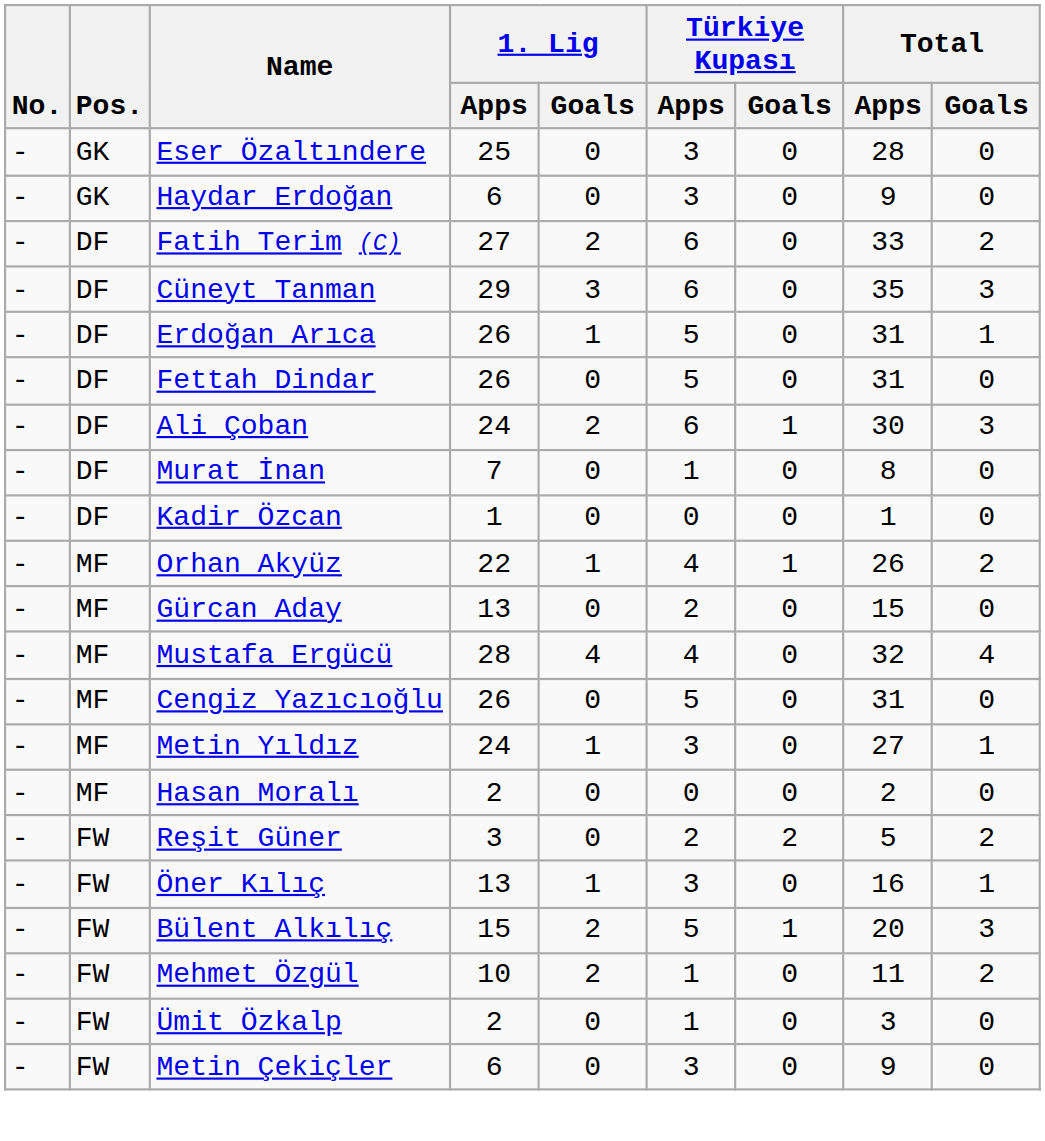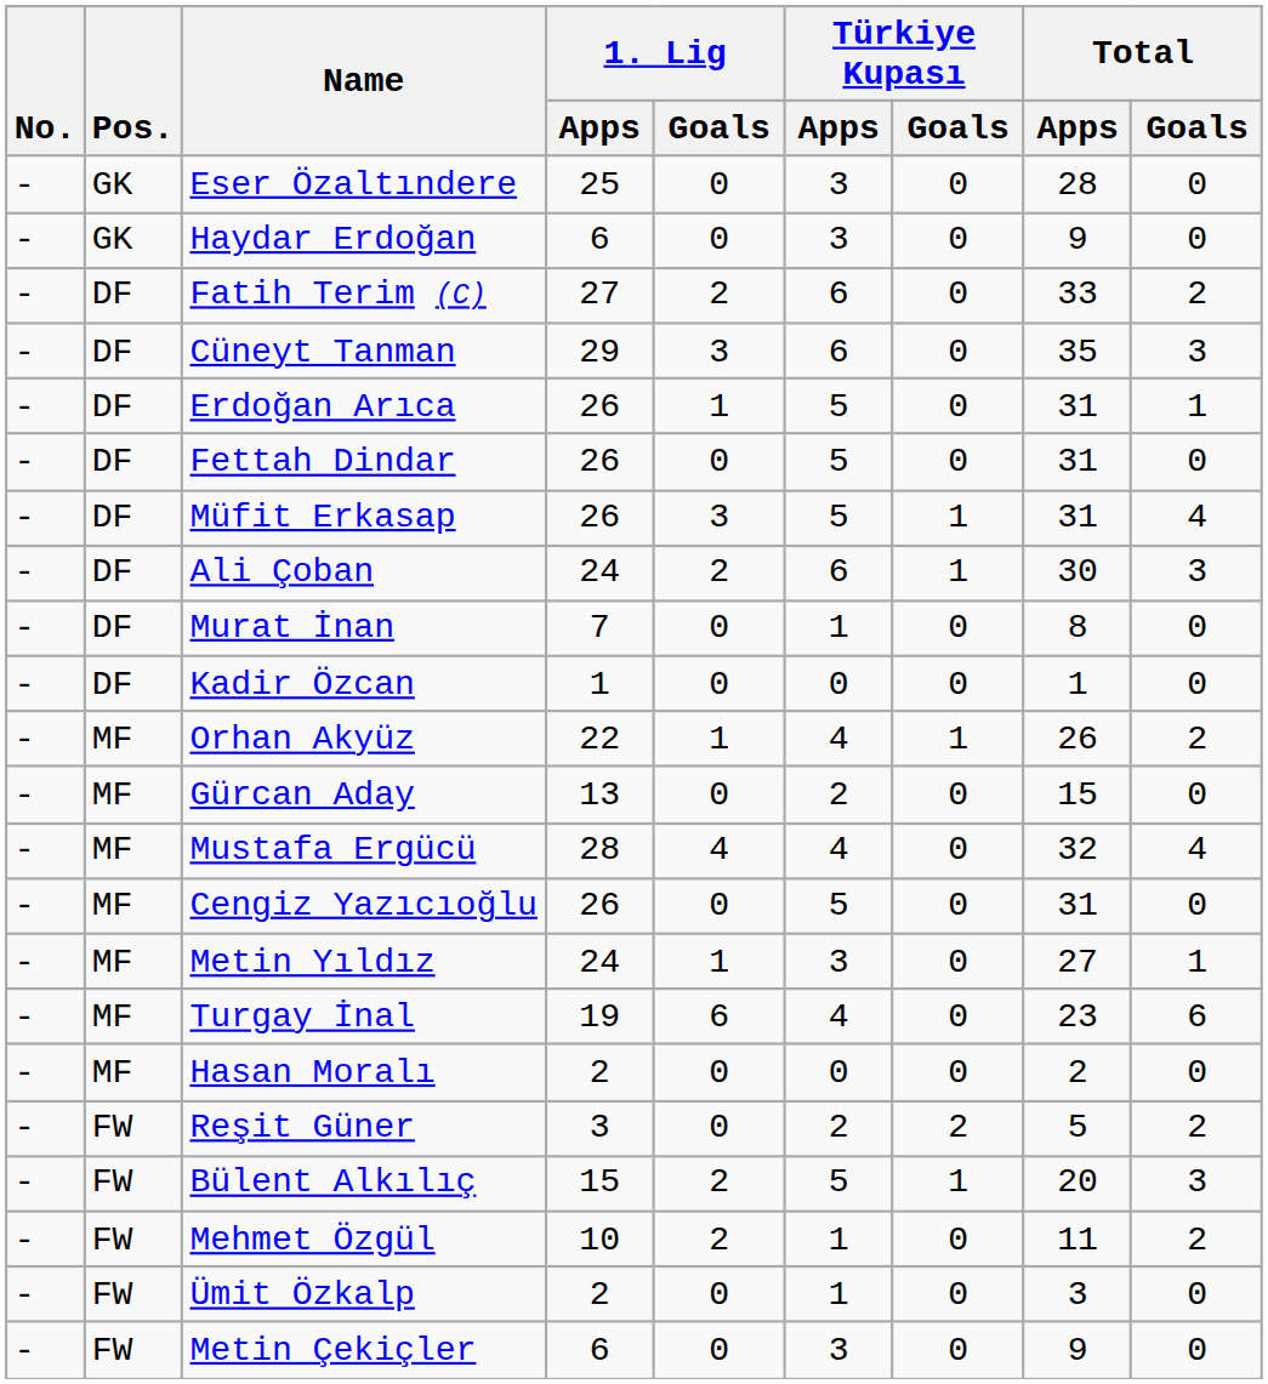 <table class="wikitable" style="text-align:center">
 <tr>
 <th rowspan="2" style="vertical-align:bottom;">No.</th>
 <th rowspan="2" style="vertical-align:bottom;">Pos.</th>
 <th rowspan="2">Name</th>
 <th colspan="2" style="width:85px;"><a href='#'>1. Lig</a></th>
 <th colspan="2" style="width:85px;"><a href='#'>Türkiye Kupası</a></th>
 <th colspan="2" style="width:85px;">Total</th>
 </tr>
 <tr>
 <th>Apps</th>
 <th>Goals</th>
 <th>Apps</th>
 <th>Goals</th>
 <th>Apps</th>
 <th>Goals</th>
 </tr>
 <tr>
 <td align="left">-</td>
 <td align="left">GK</td>
 <td align="left"> <a href='#'>Eser Özaltındere</a></td>
 <td>25</td>
 <td>0</td>
 <td>3</td>
 <td>0</td>
 <td>28</td>
 <td>0</td>
 </tr>
 <tr>
 <td align="left">-</td>
 <td align="left">GK</td>
 <td align="left"> <a href='#'>Haydar Erdoğan</a></td>
 <td>6</td>
 <td>0</td>
 <td>3</td>
 <td>0</td>
 <td>9</td>
 <td>0</td>
 </tr>
 <tr>
 <td align="left">-</td>
 <td align="left">DF</td>
 <td align="left"> <a href='#'>Fatih Terim</a> <small><em><a href='#'>(C)</a></em></small></td>
 <td>27</td>
 <td>2</td>
 <td>6</td>
 <td>0</td>
 <td>33</td>
 <td>2</td>
 </tr>
 <tr>
 <td align="left">-</td>
 <td align="left">DF</td>
 <td align="left"> <a href='#'>Cüneyt Tanman</a></td>
 <td>29</td>
 <td>3</td>
 <td>6</td>
 <td>0</td>
 <td>35</td>
 <td>3</td>
 </tr>
 <tr>
 <td align="left">-</td>
 <td align="left">DF</td>
 <td align="left"> <a href='#'>Erdoğan Arıca</a></td>
 <td>26</td>
 <td>1</td>
 <td>5</td>
 <td>0</td>
 <td>31</td>
 <td>1</td>
 </tr>
 <tr>
 <td align="left">-</td>
 <td align="left">DF</td>
 <td align="left"> <a href='#'>Fettah Dindar</a></td>
 <td>26</td>
 <td>0</td>
 <td>5</td>
 <td>0</td>
 <td>31</td>
 <td>0</td>
+</tr>
+<tr>
+<td align="left">-</td>
+<td align="left">DF</td>
+<td align="left"> <a href='#'>Müfit Erkasap</a></td>
+<td>26</td>
+<td>3</td>
+<td>5</td>
+<td>1</td>
+<td>31</td>
+<td>4</td>
 </tr>
 <tr>
 <td align="left">-</td>
 <td align="left">DF</td>
 <td align="left"> <a href='#'>Ali Çoban</a></td>
 <td>24</td>
 <td>2</td>
 <td>6</td>
 <td>1</td>
 <td>30</td>
 <td>3</td>
 </tr>
 <tr>
 <td align="left">-</td>
 <td align="left">DF</td>
 <td align="left"> <a href='#'>Murat İnan</a></td>
 <td>7</td>
 <td>0</td>
 <td>1</td>
 <td>0</td>
 <td>8</td>
 <td>0</td>
 </tr>
 <tr>
 <td align="left">-</td>
 <td align="left">DF</td>
 <td align="left"> <a href='#'>Kadir Özcan</a></td>
 <td>1</td>
 <td>0</td>
 <td>0</td>
 <td>0</td>
 <td>1</td>
 <td>0</td>
 </tr>
 <tr>
 <td align="left">-</td>
 <td align="left">MF</td>
 <td align="left"> <a href='#'>Orhan Akyüz</a></td>
 <td>22</td>
 <td>1</td>
 <td>4</td>
 <td>1</td>
 <td>26</td>
 <td>2</td>
 </tr>
 <tr>
 <td align="left">-</td>
 <td align="left">MF</td>
 <td align="left"> <a href='#'>Gürcan Aday</a></td>
 <td>13</td>
 <td>0</td>
 <td>2</td>
 <td>0</td>
 <td>15</td>
 <td>0</td>
 </tr>
 <tr>
 <td align="left">-</td>
 <td align="left">MF</td>
 <td align="left"> <a href='#'>Mustafa Ergücü</a></td>
 <td>28</td>
 <td>4</td>
 <td>4</td>
 <td>0</td>
 <td>32</td>
 <td>4</td>
 </tr>
 <tr>
 <td align="left">-</td>
 <td align="left">MF</td>
 <td align="left"> <a href='#'>Cengiz Yazıcıoğlu</a></td>
 <td>26</td>
 <td>0</td>
 <td>5</td>
 <td>0</td>
 <td>31</td>
 <td>0</td>
 </tr>
 <tr>
 <td align="left">-</td>
 <td align="left">MF</td>
 <td align="left"> <a href='#'>Metin Yıldız</a></td>
 <td>24</td>
 <td>1</td>
 <td>3</td>
 <td>0</td>
 <td>27</td>
 <td>1</td>
 </tr>
 <tr>
 <td align="left">-</td>
 <td align="left">MF</td>
+<td align="left"> <a href='#'>Turgay İnal</a></td>
+<td>19</td>
+<td>6</td>
+<td>4</td>
+<td>0</td>
+<td>23</td>
+<td>6</td>
+</tr>
+<tr>
+<td align="left">-</td>
+<td align="left">MF</td>
 <td align="left"> <a href='#'>Hasan Moralı</a></td>
 <td>2</td>
 <td>0</td>
 <td>0</td>
 <td>0</td>
 <td>2</td>
 <td>0</td>
 </tr>
 <tr>
 <td align="left">-</td>
 <td align="left">FW</td>
 <td align="left"> <a href='#'>Reşit Güner</a></td>
 <td>3</td>
 <td>0</td>
 <td>2</td>
 <td>2</td>
 <td>5</td>
 <td>2</td>
-</tr>
-<tr>
-<td align="left">-</td>
-<td align="left">FW</td>
-<td align="left"> <a href='#'>Öner Kılıç</a></td>
-<td>13</td>
-<td>1</td>
-<td>3</td>
-<td>0</td>
-<td>16</td>
-<td>1</td>
 </tr>
 <tr>
 <td align="left">-</td>
 <td align="left">FW</td>
 <td align="left"> <a href='#'>Bülent Alkılıç</a></td>
 <td>15</td>
 <td>2</td>
 <td>5</td>
 <td>1</td>
 <td>20</td>
 <td>3</td>
 </tr>
 <tr>
 <td align="left">-</td>
 <td align="left">FW</td>
 <td align="left"> <a href='#'>Mehmet Özgül</a></td>
 <td>10</td>
 <td>2</td>
 <td>1</td>
 <td>0</td>
 <td>11</td>
 <td>2</td>
 </tr>
 <tr>
 <td align="left">-</td>
 <td align="left">FW</td>
 <td align="left"> <a href='#'>Ümit Özkalp</a></td>
 <td>2</td>
 <td>0</td>
 <td>1</td>
 <td>0</td>
 <td>3</td>
 <td>0</td>
 </tr>
 <tr>
 <td align="left">-</td>
 <td align="left">FW</td>
 <td align="left"> <a href='#'>Metin Çekiçler</a></td>
 <td>6</td>
 <td>0</td>
 <td>3</td>
 <td>0</td>
 <td>9</td>
 <td>0</td>
 </tr>
 </table>
